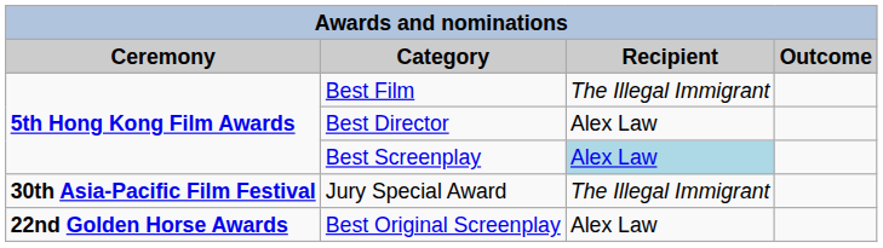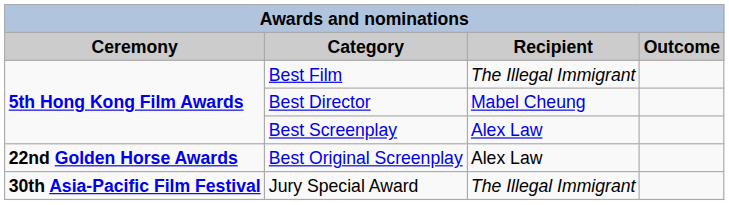 <table class="wikitable" style="font-size:95%;" ;>
 <tr style="background:#ccc; text-align:center;">
 <th colspan="4" style="background: LightSteelBlue;">Awards and nominations</th>
 </tr>
 <tr style="background:#ccc; text-align:center;">
 <th style="background:#ccc">Ceremony</th>
 <th style="background:#ccc">Category</th>
 <th style="background:#ccc">Recipient</th>
 <th style="background:#ccc">Outcome</th>
 </tr>
 <tr>
 <td rowspan=3><strong><a href='#'>5th Hong Kong Film Awards</a></strong></td>
 <td><a href='#'>Best Film</a></td>
 <td><em>The Illegal Immigrant</em></td>
 <td></td>
 </tr>
 <tr>
 <td><a href='#'>Best Director</a></td>
-<td>Alex Law</td>
+<td><a href='#'>Mabel Cheung</a></td>
 <td></td>
 </tr>
 <tr>
 <td><a href='#'>Best Screenplay</a></td>
-<td style="background: lightblue;"><a href='#'>Alex Law</a></td>
+<td><a href='#'>Alex Law</a></td>
+<td></td>
+</tr>
+<tr>
+<td><strong>22nd <a href='#'>Golden Horse Awards</a></strong></td>
+<td><a href='#'>Best Original Screenplay</a></td>
+<td>Alex Law</td>
 <td></td>
 </tr>
 <tr>
 <td><strong>30th <a href='#'>Asia-Pacific Film Festival</a></strong></td>
 <td>Jury Special Award</td>
 <td><em>The Illegal Immigrant</em></td>
 <td></td>
 </tr>
-<tr>
-<td><strong>22nd <a href='#'>Golden Horse Awards</a></strong></td>
-<td><a href='#'>Best Original Screenplay</a></td>
-<td>Alex Law</td>
-<td></td>
-</tr>
 </table>
